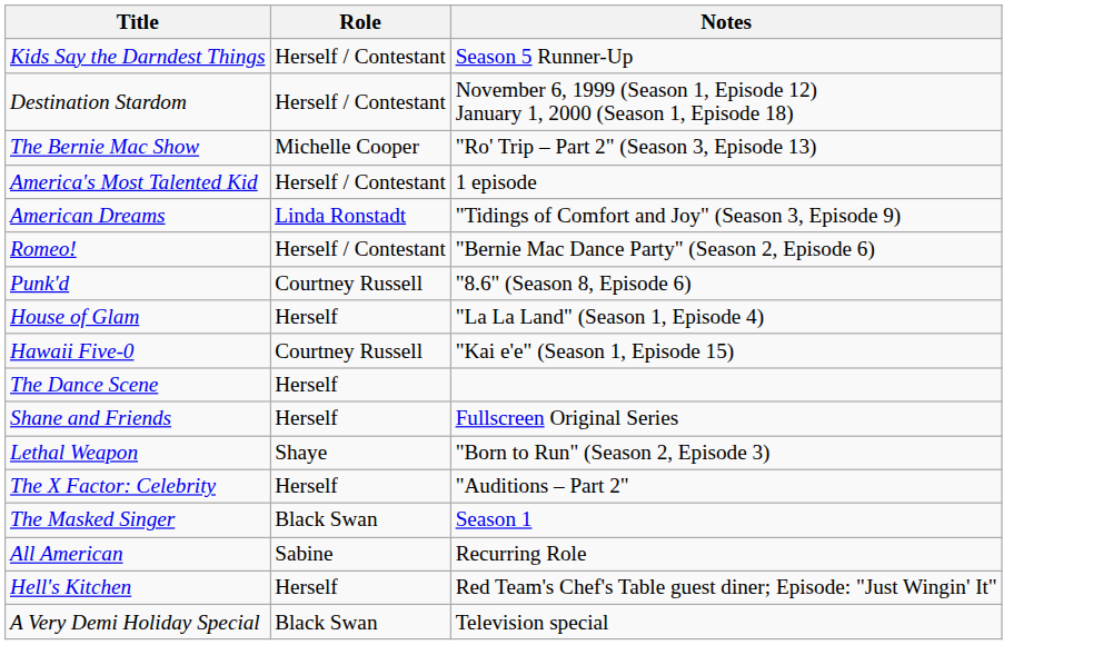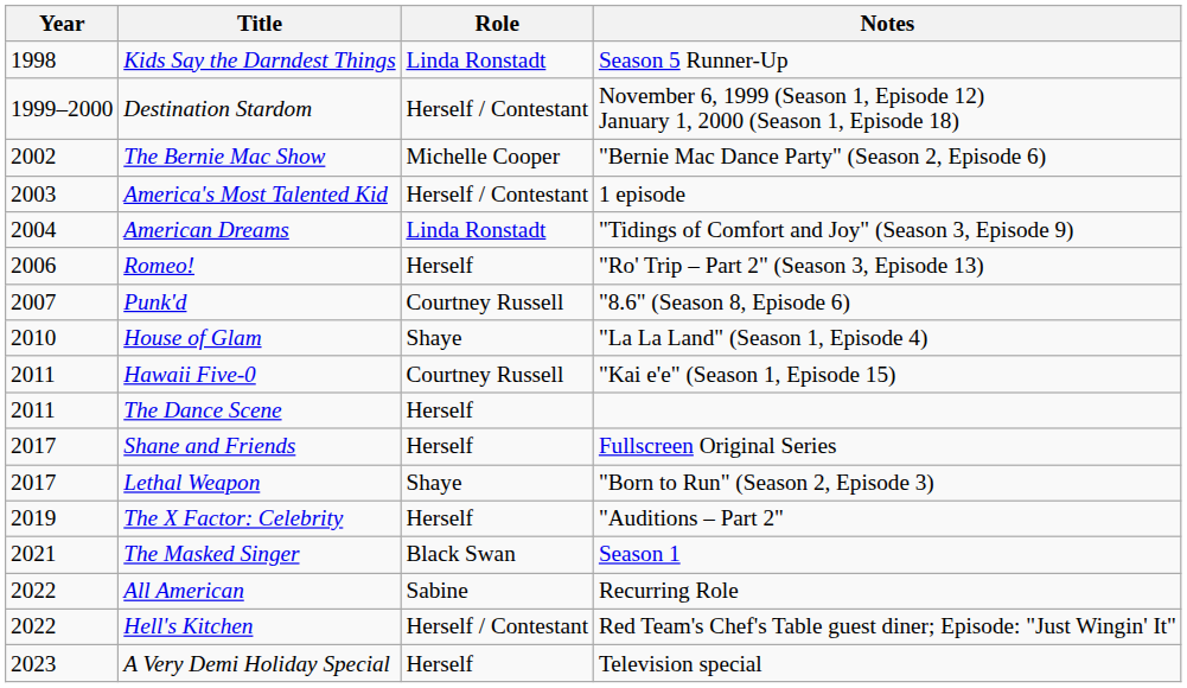 <table class="wikitable sortable">
 <tr>
+<th>Year</th>
 <th>Title</th>
 <th>Role</th>
 <th class="unsortable">Notes</th>
 </tr>
 <tr>
+<td>1998</td>
 <td><em><a href='#'>Kids Say the Darndest Things</a></em></td>
-<td>Herself / Contestant</td>
+<td><a href='#'>Linda Ronstadt</a></td>
 <td><a href='#'>Season 5</a> Runner-Up</td>
 </tr>
 <tr>
+<td>1999–2000</td>
 <td><em>Destination Stardom</em></td>
 <td>Herself / Contestant</td>
 <td>November 6, 1999 (Season 1, Episode 12)<br>January 1, 2000 (Season 1, Episode 18)</td>
 </tr>
 <tr>
+<td>2002</td>
 <td><em><a href='#'>The Bernie Mac Show</a></em></td>
 <td>Michelle Cooper</td>
-<td>"Ro' Trip – Part 2" (Season 3, Episode 13)</td>
+<td>"Bernie Mac Dance Party" (Season 2, Episode 6)</td>
 </tr>
 <tr>
+<td>2003</td>
 <td><em><a href='#'>America's Most Talented Kid</a></em></td>
 <td>Herself / Contestant</td>
 <td>1 episode</td>
 </tr>
 <tr>
+<td>2004</td>
 <td><em><a href='#'>American Dreams</a></em></td>
 <td><a href='#'>Linda Ronstadt</a></td>
 <td>"Tidings of Comfort and Joy" (Season 3, Episode 9)</td>
 </tr>
 <tr>
+<td>2006</td>
 <td><em><a href='#'>Romeo!</a></em></td>
-<td>Herself / Contestant</td>
-<td>"Bernie Mac Dance Party" (Season 2, Episode 6)</td>
+<td>Herself</td>
+<td>"Ro' Trip – Part 2" (Season 3, Episode 13)</td>
 </tr>
 <tr>
+<td>2007</td>
 <td><em><a href='#'>Punk'd</a></em></td>
 <td>Courtney Russell</td>
 <td>"8.6" (Season 8, Episode 6)</td>
 </tr>
 <tr>
+<td>2010</td>
 <td><em><a href='#'>House of Glam</a></em></td>
-<td>Herself</td>
+<td>Shaye</td>
 <td>"La La Land" (Season 1, Episode 4)</td>
 </tr>
 <tr>
+<td>2011</td>
 <td><em><a href='#'>Hawaii Five-0</a></em></td>
 <td>Courtney Russell</td>
 <td>"Kai e'e" (Season 1, Episode 15)</td>
 </tr>
 <tr>
+<td>2011</td>
 <td><em><a href='#'>The Dance Scene</a></em></td>
 <td>Herself</td>
 <td></td>
 </tr>
 <tr>
+<td>2017</td>
 <td><em><a href='#'>Shane and Friends</a></em></td>
 <td>Herself</td>
 <td><a href='#'>Fullscreen</a> Original Series</td>
 </tr>
 <tr>
+<td>2017</td>
 <td><em><a href='#'>Lethal Weapon</a></em></td>
 <td>Shaye</td>
 <td>"Born to Run" (Season 2, Episode 3)</td>
 </tr>
 <tr>
+<td>2019</td>
 <td><em><a href='#'>The X Factor: Celebrity</a></em></td>
 <td>Herself</td>
 <td>"Auditions – Part 2"</td>
 </tr>
 <tr>
+<td>2021</td>
 <td><em><a href='#'>The Masked Singer</a></em></td>
 <td>Black Swan</td>
 <td><a href='#'>Season 1</a></td>
 </tr>
 <tr>
+<td>2022</td>
 <td><em><a href='#'>All American</a></em></td>
 <td>Sabine</td>
 <td>Recurring Role</td>
 </tr>
 <tr>
+<td>2022</td>
 <td><em><a href='#'>Hell's Kitchen</a></em></td>
-<td>Herself</td>
+<td>Herself / Contestant</td>
 <td>Red Team's Chef's Table guest diner; Episode: "Just Wingin' It"</td>
 </tr>
 <tr>
+<td>2023</td>
 <td><em>A Very Demi Holiday Special</em></td>
-<td>Black Swan</td>
+<td>Herself</td>
 <td>Television special</td>
 </tr>
 </table>
